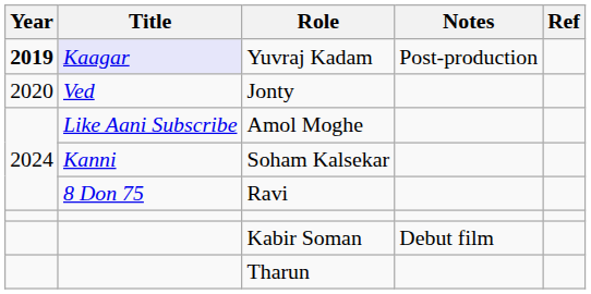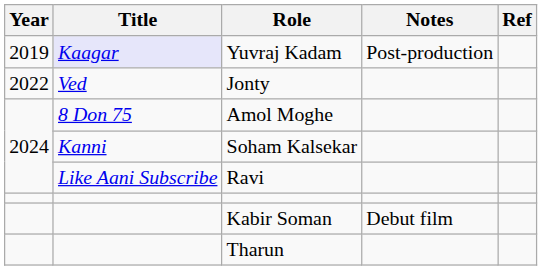 <table class="wikitable sortable plainrowheaders">
 <tr style="text-align:center;">
 <th scope="col">Year</th>
 <th scope="col">Title</th>
 <th scope="col">Role</th>
 <th class="unsortable" scope="col">Notes</th>
 <th class="unsortable" scope="col">Ref</th>
 </tr>
 <tr>
-<td style="text-align: center;"><strong>2019</strong></td>
+<td style="text-align: center;">2019</td>
 <td scope="row" style="background: lavender;"><em><a href='#'>Kaagar</a></em></td>
 <td>Yuvraj Kadam</td>
 <td>Post-production</td>
 <td style="text-align: center;"></td>
 </tr>
 <tr>
-<td style="text-align: center;">2020</td>
+<td style="text-align: center;">2022</td>
 <td><em><a href='#'>Ved</a></em></td>
 <td>Jonty</td>
 <td></td>
 <td style="text-align: center;"></td>
 </tr>
 <tr>
 <td rowspan="3" style="text-align: center;">2024</td>
-<td><em><a href='#'>Like Aani Subscribe</a></em></td>
+<td><em><a href='#'>8 Don 75</a></em></td>
 <td>Amol Moghe</td>
 <td></td>
 <td style="text-align: center;"></td>
 </tr>
 <tr>
 <td><em><a href='#'>Kanni</a></em></td>
 <td>Soham Kalsekar</td>
 <td></td>
 <td style="text-align: center;"></td>
 </tr>
 <tr>
-<td><em><a href='#'>8 Don 75</a></em></td>
+<td><em><a href='#'>Like Aani Subscribe</a></em></td>
 <td>Ravi</td>
 <td></td>
 <td style="text-align: center;"></td>
 </tr>
 <tr>
 <td></td>
 <td></td>
 <td></td>
 <td></td>
 <td style="text-align: center;"></td>
 </tr>
 <tr>
 <td></td>
 <td></td>
 <td>Kabir Soman</td>
 <td>Debut film</td>
 <td style="text-align: center;"></td>
 </tr>
 <tr>
 <td></td>
 <td></td>
 <td>Tharun</td>
 <td></td>
 <td style="text-align: center;"></td>
 </tr>
 </table>
